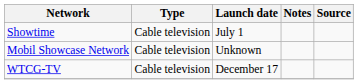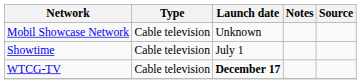 <table class="wikitable sortable">
 <tr>
 <th>Network</th>
 <th>Type</th>
 <th>Launch date</th>
 <th>Notes</th>
 <th>Source</th>
 </tr>
 <tr>
+<td><a href='#'>Mobil Showcase Network</a></td>
+<td>Cable television</td>
+<td>Unknown</td>
+<td></td>
+<td></td>
+</tr>
+<tr>
 <td><a href='#'>Showtime</a></td>
 <td>Cable television</td>
 <td>July 1</td>
 <td></td>
 <td></td>
 </tr>
 <tr>
-<td><a href='#'>Mobil Showcase Network</a></td>
-<td>Cable television</td>
-<td>Unknown</td>
-<td></td>
-<td></td>
-</tr>
-<tr>
 <td><a href='#'>WTCG-TV</a></td>
 <td>Cable television</td>
-<td>December 17</td>
+<td><strong>December 17</strong></td>
 <td></td>
 <td></td>
 </tr>
 <tr>
 </tr>
 </table>
